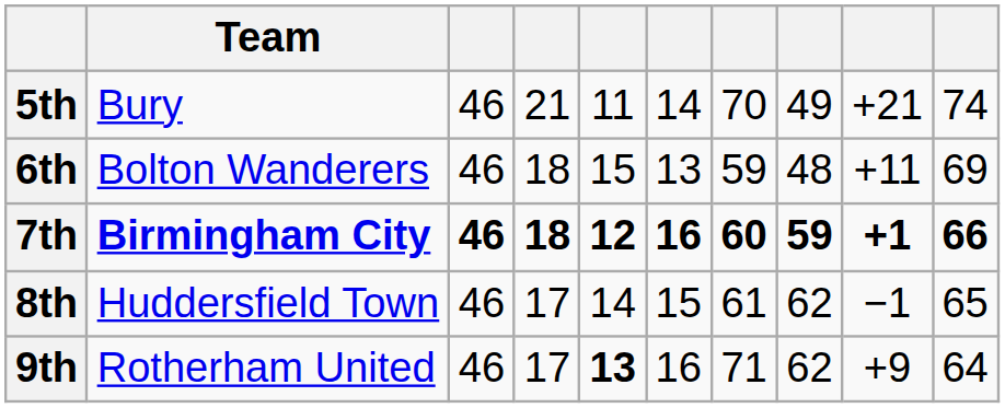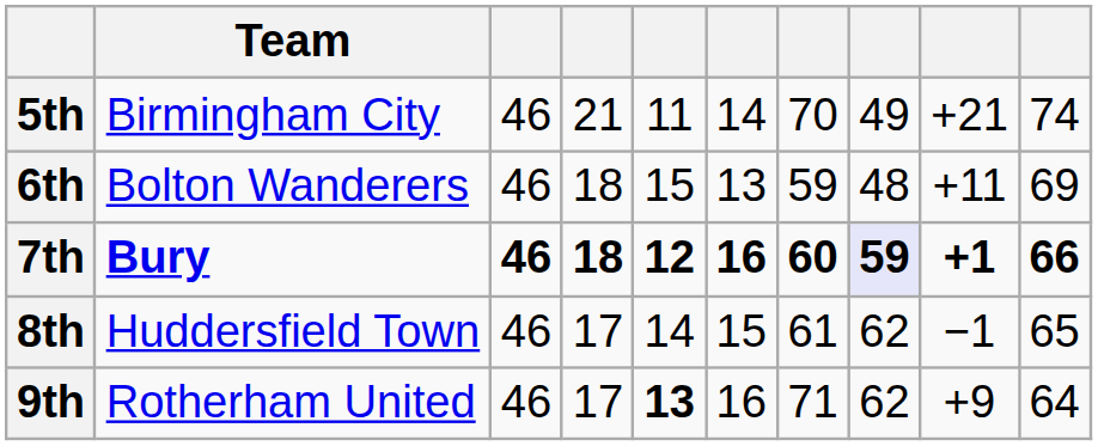 <table class="wikitable" style="text-align:center">
 <tr>
 <th scope="col"></th>
 <th scope="col">Team</th>
 <th scope="col"></th>
 <th scope="col"></th>
 <th scope="col"></th>
 <th scope="col"></th>
 <th scope="col"></th>
 <th scope="col"></th>
 <th scope="col"></th>
 <th scope="col"></th>
 </tr>
 <tr>
 <th scope="row">5th</th>
-<td align="left"><a href='#'>Bury</a></td>
+<td align="left"><a href='#'>Birmingham City</a></td>
 <td>46</td>
 <td>21</td>
 <td>11</td>
 <td>14</td>
 <td>70</td>
 <td>49</td>
 <td>+21</td>
 <td>74</td>
 </tr>
 <tr>
 <th scope="row">6th</th>
 <td align="left"><a href='#'>Bolton Wanderers</a></td>
 <td>46</td>
 <td>18</td>
 <td>15</td>
 <td>13</td>
 <td>59</td>
 <td>48</td>
 <td>+11</td>
 <td>69</td>
 </tr>
 <tr style="font-weight:bold">
 <th scope="row">7th</th>
-<td align="left"><a href='#'>Birmingham City</a></td>
+<td align="left"><a href='#'>Bury</a></td>
 <td>46</td>
 <td>18</td>
 <td>12</td>
 <td>16</td>
 <td>60</td>
-<td>59</td>
+<td style="background: lavender;">59</td>
 <td>+1</td>
 <td>66</td>
 </tr>
 <tr>
 <th scope="row">8th</th>
 <td align="left"><a href='#'>Huddersfield Town</a></td>
 <td>46</td>
 <td>17</td>
 <td>14</td>
 <td>15</td>
 <td>61</td>
 <td>62</td>
 <td>−1</td>
 <td>65</td>
 </tr>
 <tr>
 <th scope="row">9th</th>
 <td align="left"><a href='#'>Rotherham United</a></td>
 <td>46</td>
 <td>17</td>
 <td><strong>13</strong></td>
 <td>16</td>
 <td>71</td>
 <td>62</td>
 <td>+9</td>
 <td>64</td>
 </tr>
 </table>
